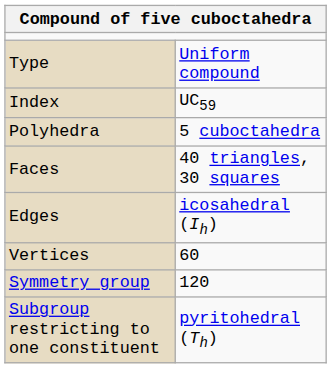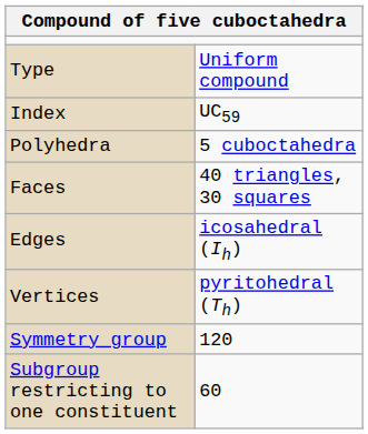 <table class=wikitable style="float:right; margin-left:8px; width:250px">
 <tr>
 <th bgcolor=#e7dcc3 colspan=2>Compound of five cuboctahedra</th>
 </tr>
 <tr>
 <td align=center colspan=2></td>
 </tr>
 <tr>
 <td bgcolor=#e7dcc3>Type</td>
 <td><a href='#'>Uniform compound</a></td>
 </tr>
 <tr>
 <td bgcolor=#e7dcc3>Index</td>
 <td>UC<sub>59</sub></td>
 </tr>
 <tr>
 <td bgcolor=#e7dcc3>Polyhedra</td>
 <td>5 <a href='#'>cuboctahedra</a></td>
 </tr>
 <tr>
 <td bgcolor=#e7dcc3>Faces</td>
 <td>40 <a href='#'>triangles</a>, 30 <a href='#'>squares</a></td>
 </tr>
 <tr>
 <td bgcolor=#e7dcc3>Edges</td>
 <td><a href='#'>icosahedral</a> (<em>I<sub>h</sub></em>)</td>
 </tr>
 <tr>
 <td bgcolor=#e7dcc3>Vertices</td>
-<td>60</td>
+<td><a href='#'>pyritohedral</a> (<em>T<sub>h</sub></em>)</td>
 </tr>
 <tr>
 <td bgcolor=#e7dcc3><a href='#'>Symmetry group</a></td>
 <td>120</td>
 </tr>
 <tr>
 <td bgcolor=#e7dcc3><a href='#'>Subgroup</a> restricting to one constituent</td>
-<td><a href='#'>pyritohedral</a> (<em>T<sub>h</sub></em>)</td>
+<td>60</td>
 </tr>
 </table>
